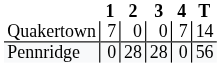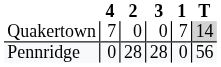 <table style="border-collapse: collapse;">
 <tr>
 <th style="text-align: left;"></th>
-<th style="text-align: center; padding: 0px 3px 0px 3px; width:12px;">1</th>
+<th style="text-align: center; padding: 0px 3px 0px 3px; width:12px;">4</th>
 <th style="text-align: center; padding: 0px 3px 0px 3px; width:12px;">2</th>
 <th style="text-align: center; padding: 0px 3px 0px 3px; width:12px;">3</th>
-<th style="text-align: center; padding: 0px 3px 0px 3px; width:12px;">4</th>
+<th style="text-align: center; padding: 0px 3px 0px 3px; width:12px;">1</th>
 <th style="text-align: center; padding: 0px 3px 0px 3px; width:12px;">T</th>
 </tr>
 <tr>
 <td style="text-align: left; border-bottom: 1px solid black; padding: 0px 3px 0px 3px;">Quakertown</td>
 <td style="border-left: 1px solid black; border-bottom: 1px solid black; text-align: right; padding: 0px 3px 0px 3px;">7</td>
 <td style="border-left: 1px solid black; border-bottom: 1px solid black; text-align: right; padding: 0px 3px 0px 3px;">0</td>
 <td style="border-left: 1px solid black; border-bottom: 1px solid black; text-align: right; padding: 0px 3px 0px 3px;">0</td>
 <td style="border-left: 1px solid black; border-bottom: 1px solid black; text-align: right; padding: 0px 3px 0px 3px;">7</td>
-<td style="border-left: 1px solid black; border-bottom: 1px solid black; text-align: right; padding: 0px 3px 0px 3px;">14</td>
+<td style="background: lightgrey; border-left: 1px solid black; border-bottom: 1px solid black; text-align: right; padding: 0px 3px 0px 3px;">14</td>
 </tr>
 <tr>
 <td style="background: #f8f9fa; text-align: left; padding: 0px 3px 0px 3px;">Pennridge</td>
 <td style="background: #f8f9fa; border-left: 1px solid black; text-align: right; padding: 0px 3px 0px 3px;">0</td>
 <td style="background: #f8f9fa; border-left: 1px solid black; text-align: right; padding: 0px 3px 0px 3px;">28</td>
 <td style="background: #f8f9fa; border-left: 1px solid black; text-align: right; padding: 0px 3px 0px 3px;">28</td>
 <td style="background: #f8f9fa; border-left: 1px solid black; text-align: right; padding: 0px 3px 0px 3px;">0</td>
 <td style="background: #f8f9fa; border-left: 1px solid black; text-align: right; padding: 0px 3px 0px 3px;">56</td>
 </tr>
 </table>
